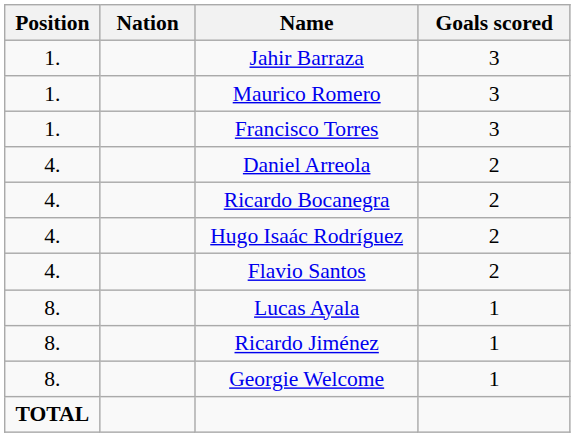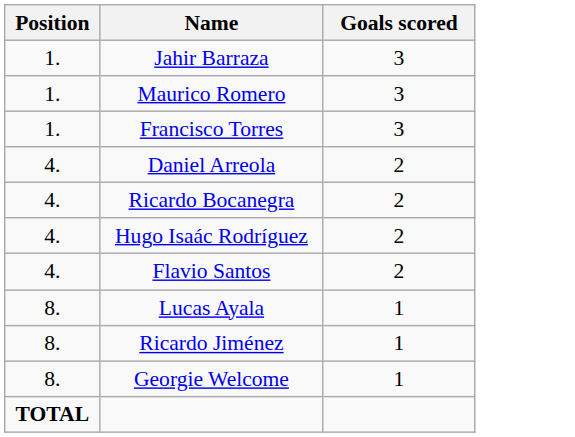 <table class="wikitable" style="font-size: 95%; text-align: center;">
 <tr>
 <th width=60>Position</th>
-<th width=60>Nation</th>
 <th width=150>Name</th>
 <th width=100>Goals scored</th>
 </tr>
 <tr>
 <td>1.</td>
-<td></td>
 <td><a href='#'>Jahir Barraza</a></td>
 <td>3</td>
 </tr>
 <tr>
 <td>1.</td>
-<td></td>
 <td><a href='#'>Maurico Romero</a></td>
 <td>3</td>
 </tr>
 <tr>
 <td>1.</td>
-<td></td>
 <td><a href='#'>Francisco Torres</a></td>
 <td>3</td>
 </tr>
 <tr>
 <td>4.</td>
-<td></td>
 <td><a href='#'>Daniel Arreola</a></td>
 <td>2</td>
 </tr>
 <tr>
 <td>4.</td>
-<td></td>
 <td><a href='#'>Ricardo Bocanegra</a></td>
 <td>2</td>
 </tr>
 <tr>
 <td>4.</td>
-<td></td>
 <td><a href='#'>Hugo Isaác Rodríguez</a></td>
 <td>2</td>
 </tr>
 <tr>
 <td>4.</td>
-<td></td>
 <td><a href='#'>Flavio Santos</a></td>
 <td>2</td>
 </tr>
 <tr>
 <td>8.</td>
-<td></td>
 <td><a href='#'>Lucas Ayala</a></td>
 <td>1</td>
 </tr>
 <tr>
 <td>8.</td>
-<td></td>
 <td><a href='#'>Ricardo Jiménez</a></td>
 <td>1</td>
 </tr>
 <tr>
 <td>8.</td>
-<td></td>
 <td><a href='#'>Georgie Welcome</a></td>
 <td>1</td>
 </tr>
 <tr>
 <td><strong>TOTAL</strong></td>
 <td></td>
 <td></td>
-<td></td>
 </tr>
 </table>
